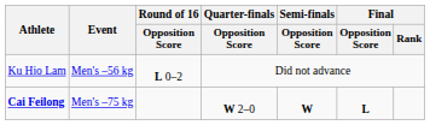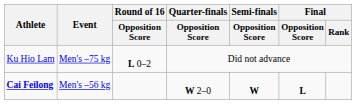 <table class=wikitable style=font-size:90%;text-align:center>
 <tr>
 <th rowspan=2>Athlete</th>
 <th rowspan=2>Event</th>
 <th>Round of 16</th>
 <th>Quarter-finals</th>
 <th>Semi-finals</th>
 <th colspan=2>Final</th>
 </tr>
 <tr style=font-size:95%>
 <th>Opposition<br>Score</th>
 <th>Opposition<br>Score</th>
 <th>Opposition<br>Score</th>
 <th>Opposition<br>Score</th>
 <th>Rank</th>
 </tr>
 <tr>
 <td align=left><a href='#'>Ku Hio Lam</a></td>
-<td align=left><a href='#'>Men's –56 kg</a></td>
+<td align=left><a href='#'>Men's –75 kg</a></td>
 <td><br><strong>L</strong> 0–2</td>
 <td colspan=4>Did not advance</td>
 </tr>
 <tr>
 <td align=left><strong><a href='#'>Cai Feilong</a></strong></td>
-<td align=left><a href='#'>Men's –75 kg</a></td>
+<td align=left><a href='#'>Men's –56 kg</a></td>
 <td></td>
 <td><br><strong>W</strong> 2–0</td>
 <td><br><strong>W</strong> </td>
 <td><br><strong>L</strong> </td>
 <td></td>
 </tr>
 </table>
